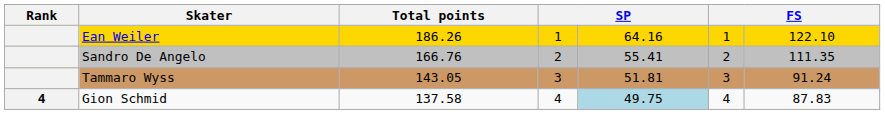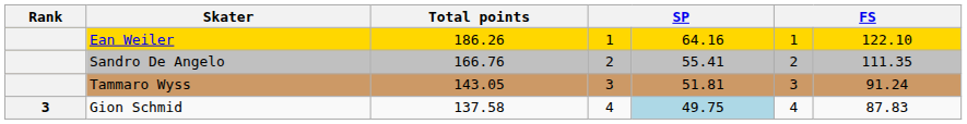 <table class="wikitable sortable" style="text-align:center;" width="70%">
 <tr>
 <th scope="col">Rank</th>
 <th scope="col">Skater</th>
 <th scope="col">Total points</th>
 <th scope="col" colspan="2" width="80px"><a href='#'>SP</a></th>
 <th scope="col" colspan="2" width="80px"><a href='#'>FS</a></th>
 </tr>
 <tr bgcolor="gold">
 <th scope="row"></th>
 <td align="left"><a href='#'>Ean Weiler</a></td>
 <td>186.26</td>
 <td>1</td>
 <td>64.16</td>
 <td>1</td>
 <td>122.10</td>
 </tr>
 <tr bgcolor="silver">
 <th scope="row"></th>
 <td align="left">Sandro De Angelo</td>
 <td>166.76</td>
 <td>2</td>
 <td>55.41</td>
 <td>2</td>
 <td>111.35</td>
 </tr>
 <tr bgcolor="cc9966">
 <th scope="row"></th>
 <td align="left">Tammaro Wyss</td>
 <td>143.05</td>
 <td>3</td>
 <td>51.81</td>
 <td>3</td>
 <td>91.24</td>
 </tr>
 <tr>
-<th scope="row">4</th>
+<th scope="row">3</th>
 <td align="left">Gion Schmid</td>
 <td>137.58</td>
 <td>4</td>
 <td style="background: lightblue;">49.75</td>
 <td>4</td>
 <td>87.83</td>
 </tr>
 </table>
